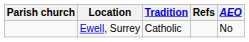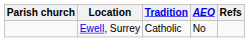 <table class="wikitable sortable">
 <tr>
 <th>Parish church</th>
 <th>Location</th>
 <th><a href='#'>Tradition</a></th>
+<th><em><a href='#'>AEO</a></em></th>
 <th>Refs</th>
-<th><em><a href='#'>AEO</a></em></th>
 </tr>
 <tr>
 <td></td>
 <td><a href='#'>Ewell</a>, Surrey</td>
 <td>Catholic</td>
+<td>No</td>
 <td></td>
-<td>No</td>
 </tr>
 </table>
